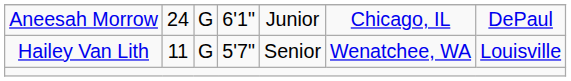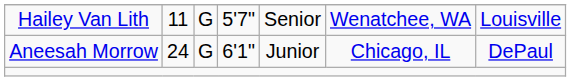 <table class="wikitable sortable" style="text-align: center">
 <tr align=center>
+</tr>
+<tr>
+<td><a href='#'>Hailey Van Lith</a></td>
+<td>11</td>
+<td>G</td>
+<td>5'7"</td>
+<td>Senior</td>
+<td><a href='#'>Wenatchee, WA</a></td>
+<td><a href='#'>Louisville</a></td>
 </tr>
 <tr>
 <td><a href='#'>Aneesah Morrow</a></td>
 <td>24</td>
 <td>G</td>
 <td>6'1"</td>
 <td>Junior</td>
 <td><a href='#'>Chicago, IL</a></td>
 <td><a href='#'>DePaul</a></td>
 </tr>
 <tr>
-<td><a href='#'>Hailey Van Lith</a></td>
-<td>11</td>
-<td>G</td>
-<td>5'7"</td>
-<td>Senior</td>
-<td><a href='#'>Wenatchee, WA</a></td>
-<td><a href='#'>Louisville</a></td>
-</tr>
-<tr>
 <td colspan=7></td>
 </tr>
 </table>
